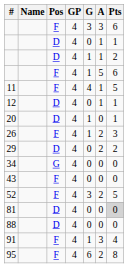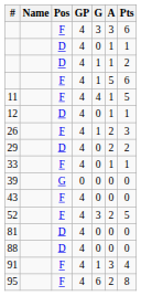 <table class="wikitable sortable" style="text-align:center;">
 <tr>
 <th>#</th>
 <th>Name</th>
 <th>Pos</th>
 <th>GP</th>
 <th>G</th>
 <th>A</th>
 <th>Pts</th>
 </tr>
 <tr>
 <td></td>
 <td style="text-align:left;"></td>
 <td><a href='#'>F</a></td>
 <td>4</td>
 <td>3</td>
 <td>3</td>
 <td>6</td>
 </tr>
 <tr>
 <td></td>
 <td style="text-align:left;"></td>
 <td><a href='#'>D</a></td>
 <td>4</td>
 <td>0</td>
 <td>1</td>
 <td>1</td>
 </tr>
 <tr>
 <td></td>
 <td style="text-align:left;"></td>
 <td><a href='#'>D</a></td>
 <td>4</td>
 <td>1</td>
 <td>1</td>
 <td>2</td>
 </tr>
 <tr>
 <td></td>
 <td style="text-align:left;"></td>
 <td><a href='#'>F</a></td>
 <td>4</td>
 <td>1</td>
 <td>5</td>
 <td>6</td>
 </tr>
 <tr>
 <td>11</td>
 <td style="text-align:left;"></td>
 <td><a href='#'>F</a></td>
 <td>4</td>
 <td>4</td>
 <td>1</td>
 <td>5</td>
 </tr>
 <tr>
 <td>12</td>
 <td style="text-align:left;"></td>
 <td><a href='#'>D</a></td>
 <td>4</td>
 <td>0</td>
 <td>1</td>
 <td>1</td>
 </tr>
 <tr>
-<td>20</td>
-<td style="text-align:left;"></td>
-<td><a href='#'>D</a></td>
-<td>4</td>
-<td>1</td>
-<td>0</td>
-<td>1</td>
-</tr>
-<tr>
 <td>26</td>
 <td style="text-align:left;"></td>
 <td><a href='#'>F</a></td>
 <td>4</td>
 <td>1</td>
 <td>2</td>
 <td>3</td>
 </tr>
 <tr>
 <td>29</td>
 <td style="text-align:left;"></td>
 <td><a href='#'>D</a></td>
 <td>4</td>
 <td>0</td>
 <td>2</td>
 <td>2</td>
 </tr>
 <tr>
-<td>34</td>
+<td>33</td>
+<td style="text-align:left;"></td>
+<td><a href='#'>F</a></td>
+<td>4</td>
+<td>0</td>
+<td>1</td>
+<td>1</td>
+</tr>
+<tr>
+<td>39</td>
 <td style="text-align:left;"></td>
 <td><a href='#'>G</a></td>
-<td>4</td>
+<td>0</td>
 <td>0</td>
 <td>0</td>
 <td>0</td>
 </tr>
 <tr>
 <td>43</td>
 <td style="text-align:left;"></td>
 <td><a href='#'>F</a></td>
 <td>4</td>
 <td>0</td>
 <td>0</td>
 <td>0</td>
 </tr>
 <tr>
 <td>52</td>
 <td style="text-align:left;"></td>
 <td><a href='#'>F</a></td>
 <td>4</td>
 <td>3</td>
 <td>2</td>
 <td>5</td>
 </tr>
 <tr>
 <td>81</td>
 <td style="text-align:left;"></td>
 <td><a href='#'>D</a></td>
 <td>4</td>
 <td>0</td>
 <td>0</td>
-<td style="background: lightgrey;">0</td>
+<td>0</td>
 </tr>
 <tr>
 <td>88</td>
 <td style="text-align:left;"></td>
 <td><a href='#'>D</a></td>
 <td>4</td>
 <td>0</td>
 <td>0</td>
 <td>0</td>
 </tr>
 <tr>
 <td>91</td>
 <td style="text-align:left;"></td>
 <td><a href='#'>F</a></td>
 <td>4</td>
 <td>1</td>
 <td>3</td>
 <td>4</td>
 </tr>
 <tr>
 <td>95</td>
 <td style="text-align:left;"></td>
 <td><a href='#'>F</a></td>
 <td>4</td>
 <td>6</td>
 <td>2</td>
 <td>8</td>
 </tr>
 </table>
